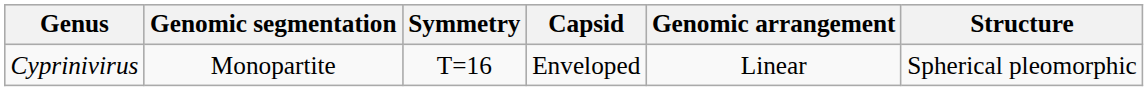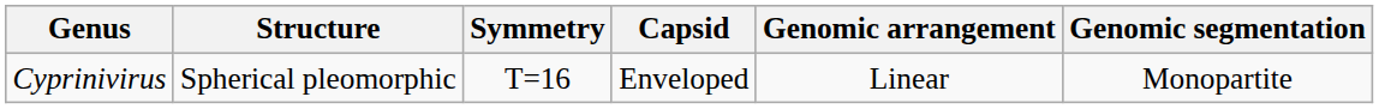 <table class="wikitable sortable" style="text-align:center">
 <tr>
 <th>Genus</th>
-<th>Genomic segmentation</th>
+<th>Structure</th>
 <th>Symmetry</th>
 <th>Capsid</th>
 <th>Genomic arrangement</th>
-<th>Structure</th>
+<th>Genomic segmentation</th>
 </tr>
 <tr>
 <td><em>Cyprinivirus</em></td>
-<td>Monopartite</td>
+<td>Spherical pleomorphic</td>
 <td>T=16</td>
 <td>Enveloped</td>
 <td>Linear</td>
-<td>Spherical pleomorphic</td>
+<td>Monopartite</td>
 </tr>
 </table>
